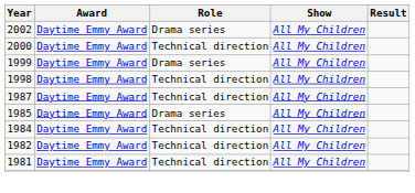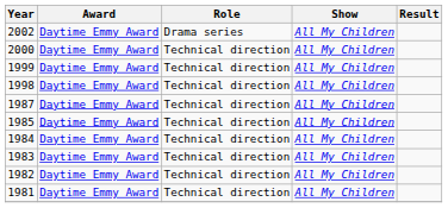 <table class="wikitable sortable">
 <tr>
 <th>Year</th>
 <th>Award</th>
 <th>Role</th>
 <th>Show</th>
 <th>Result</th>
 </tr>
 <tr>
 <td>2002</td>
 <td><a href='#'>Daytime Emmy Award</a></td>
 <td>Drama series</td>
 <td><em><a href='#'>All My Children</a></em></td>
 <td></td>
 </tr>
 <tr>
 <td>2000</td>
 <td><a href='#'>Daytime Emmy Award</a></td>
 <td>Technical direction</td>
 <td><em><a href='#'>All My Children</a></em></td>
 <td></td>
 </tr>
 <tr>
 <td>1999</td>
 <td><a href='#'>Daytime Emmy Award</a></td>
-<td>Drama series</td>
+<td>Technical direction</td>
 <td><em><a href='#'>All My Children</a></em></td>
 <td></td>
 </tr>
 <tr>
 <td>1998</td>
 <td><a href='#'>Daytime Emmy Award</a></td>
 <td>Technical direction</td>
 <td><em><a href='#'>All My Children</a></em></td>
 <td></td>
 </tr>
 <tr>
 <td>1987</td>
 <td><a href='#'>Daytime Emmy Award</a></td>
 <td>Technical direction</td>
 <td><em><a href='#'>All My Children</a></em></td>
 <td></td>
 </tr>
 <tr>
 <td>1985</td>
 <td><a href='#'>Daytime Emmy Award</a></td>
-<td>Drama series</td>
+<td>Technical direction</td>
 <td><em><a href='#'>All My Children</a></em></td>
 <td></td>
 </tr>
 <tr>
 <td>1984</td>
+<td><a href='#'>Daytime Emmy Award</a></td>
+<td>Technical direction</td>
+<td><em><a href='#'>All My Children</a></em></td>
+<td></td>
+</tr>
+<tr>
+<td>1983</td>
 <td><a href='#'>Daytime Emmy Award</a></td>
 <td>Technical direction</td>
 <td><em><a href='#'>All My Children</a></em></td>
 <td></td>
 </tr>
 <tr>
 <td>1982</td>
 <td><a href='#'>Daytime Emmy Award</a></td>
 <td>Technical direction</td>
 <td><em><a href='#'>All My Children</a></em></td>
 <td></td>
 </tr>
 <tr>
 <td>1981</td>
 <td><a href='#'>Daytime Emmy Award</a></td>
 <td>Technical direction</td>
 <td><em><a href='#'>All My Children</a></em></td>
 <td></td>
 </tr>
 <tr>
 </tr>
 </table>
